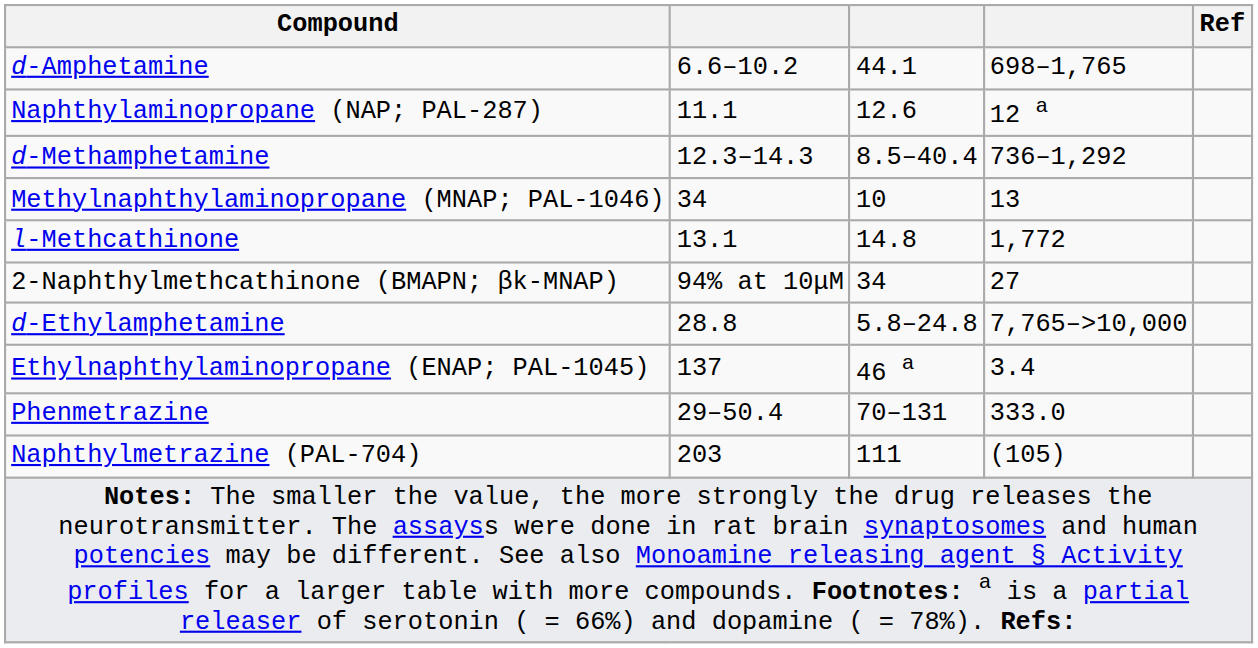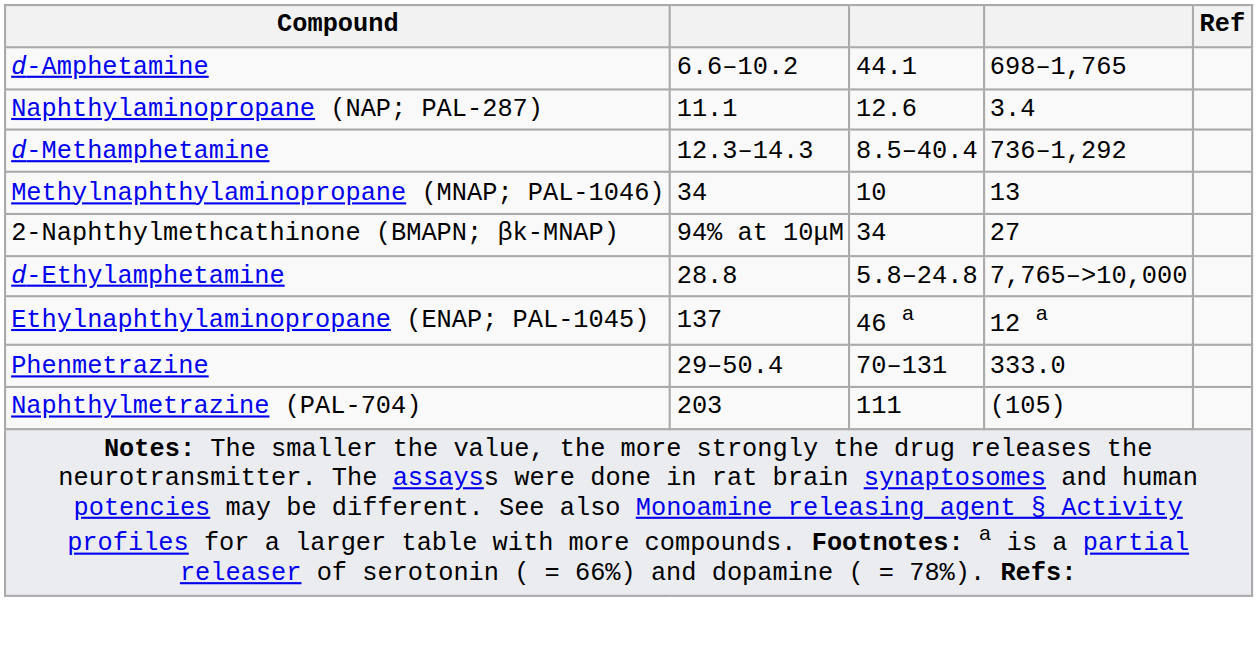 <table class="wikitable" style="font-size:small;">
 <tr>
 <th>Compound</th>
 <th data-sort-type="number"></th>
 <th data-sort-type="number"></th>
 <th data-sort-type="number"></th>
 <th>Ref</th>
 </tr>
 <tr>
 <td><a href='#'><em>d</em>-Amphetamine</a></td>
 <td>6.6–10.2</td>
 <td>44.1</td>
 <td>698–1,765</td>
 <td></td>
 </tr>
 <tr>
 <td><a href='#'>Naphthylaminopropane</a> (NAP; PAL-287)</td>
 <td>11.1</td>
 <td>12.6</td>
-<td>12 <sup>a</sup></td>
+<td>3.4</td>
 <td></td>
 </tr>
 <tr>
 <td><a href='#'><em>d</em>-Methamphetamine</a></td>
 <td>12.3–14.3</td>
 <td>8.5–40.4</td>
 <td>736–1,292</td>
 <td></td>
 </tr>
 <tr>
 <td><a href='#'>Methylnaphthylaminopropane</a> (MNAP; PAL-1046)</td>
 <td>34</td>
 <td>10</td>
 <td>13</td>
-<td></td>
-</tr>
-<tr>
-<td><a href='#'><em>l</em>-Methcathinone</a></td>
-<td>13.1</td>
-<td>14.8</td>
-<td>1,772</td>
 <td></td>
 </tr>
 <tr>
 <td>2-Naphthylmethcathinone (BMAPN; βk-MNAP)</td>
 <td>94% at 10μM</td>
 <td>34</td>
 <td>27</td>
 <td></td>
 </tr>
 <tr>
 <td><a href='#'><em>d</em>-Ethylamphetamine</a></td>
 <td>28.8</td>
 <td>5.8–24.8</td>
 <td>7,765–>10,000</td>
 <td></td>
 </tr>
 <tr>
 <td><a href='#'>Ethylnaphthylaminopropane</a> (ENAP; PAL-1045)</td>
 <td>137</td>
 <td>46 <sup>a</sup></td>
-<td>3.4</td>
+<td>12 <sup>a</sup></td>
 <td></td>
 </tr>
 <tr>
 <td><a href='#'>Phenmetrazine</a></td>
 <td>29–50.4</td>
 <td>70–131</td>
 <td>333.0</td>
 <td></td>
 </tr>
 <tr>
 <td><a href='#'>Naphthylmetrazine</a> (PAL-704)</td>
 <td>203</td>
 <td>111</td>
 <td> (105)</td>
 <td></td>
 </tr>
 <tr>
 <td colspan="5" style="width: 1px; background-color:#eaecf0; text-align: center;"><strong>Notes:</strong> The smaller the value, the more strongly the drug releases the neurotransmitter. The <a href='#'>assays</a>s were done in rat brain <a href='#'>synaptosomes</a> and human <a href='#'>potencies</a> may be different. See also <a href='#'>Monoamine releasing agent § Activity profiles</a> for a larger table with more compounds. <strong>Footnotes:</strong> <sup>a</sup>  is a <a href='#'>partial releaser</a> of serotonin ( = 66%) and dopamine ( = 78%). <strong>Refs:</strong> </td>
 </tr>
 </table>
